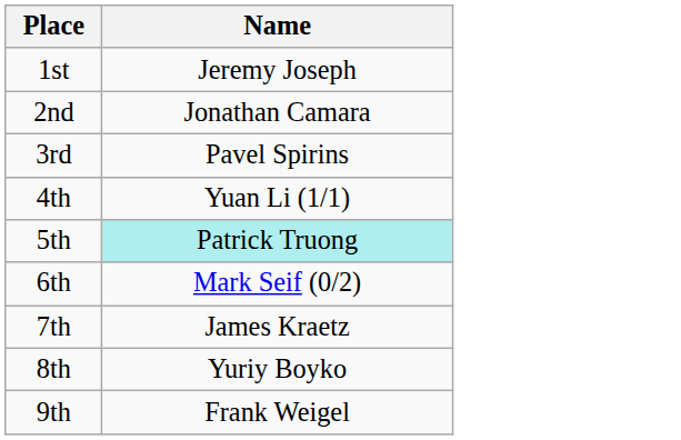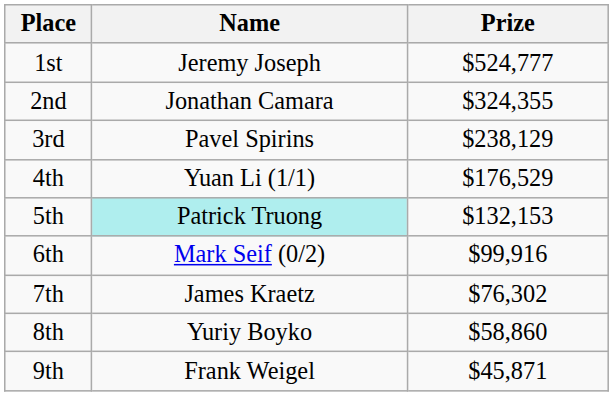 <table class="wikitable">
 <tr>
 <th width="50">Place</th>
 <th width="200">Name</th>
+<th width="125">Prize</th>
 </tr>
 <tr>
 <td align = "center">1st</td>
 <td align = "center"> Jeremy Joseph</td>
+<td align = "center">$524,777</td>
 </tr>
 <tr>
 <td align = "center">2nd</td>
 <td align = "center"> Jonathan Camara</td>
+<td align = "center">$324,355</td>
 </tr>
 <tr>
 <td align = "center">3rd</td>
 <td align = "center"> Pavel Spirins</td>
+<td align = "center">$238,129</td>
 </tr>
 <tr>
 <td align = "center">4th</td>
 <td align = "center"> Yuan Li (1/1)</td>
+<td align = "center">$176,529</td>
 </tr>
 <tr>
 <td align = "center">5th</td>
 <td align = "center" style="background: paleturquoise;"> Patrick Truong</td>
+<td align = "center">$132,153</td>
 </tr>
 <tr>
 <td align = "center">6th</td>
 <td align = "center"> <a href='#'>Mark Seif</a> (0/2)</td>
+<td align = "center">$99,916</td>
 </tr>
 <tr>
 <td align = "center">7th</td>
 <td align = "center"> James Kraetz</td>
+<td align = "center">$76,302</td>
 </tr>
 <tr>
 <td align = "center">8th</td>
 <td align = "center"> Yuriy Boyko</td>
+<td align = "center">$58,860</td>
 </tr>
 <tr>
 <td align = "center">9th</td>
 <td align = "center"> Frank Weigel</td>
+<td align = "center">$45,871</td>
 </tr>
 </table>
